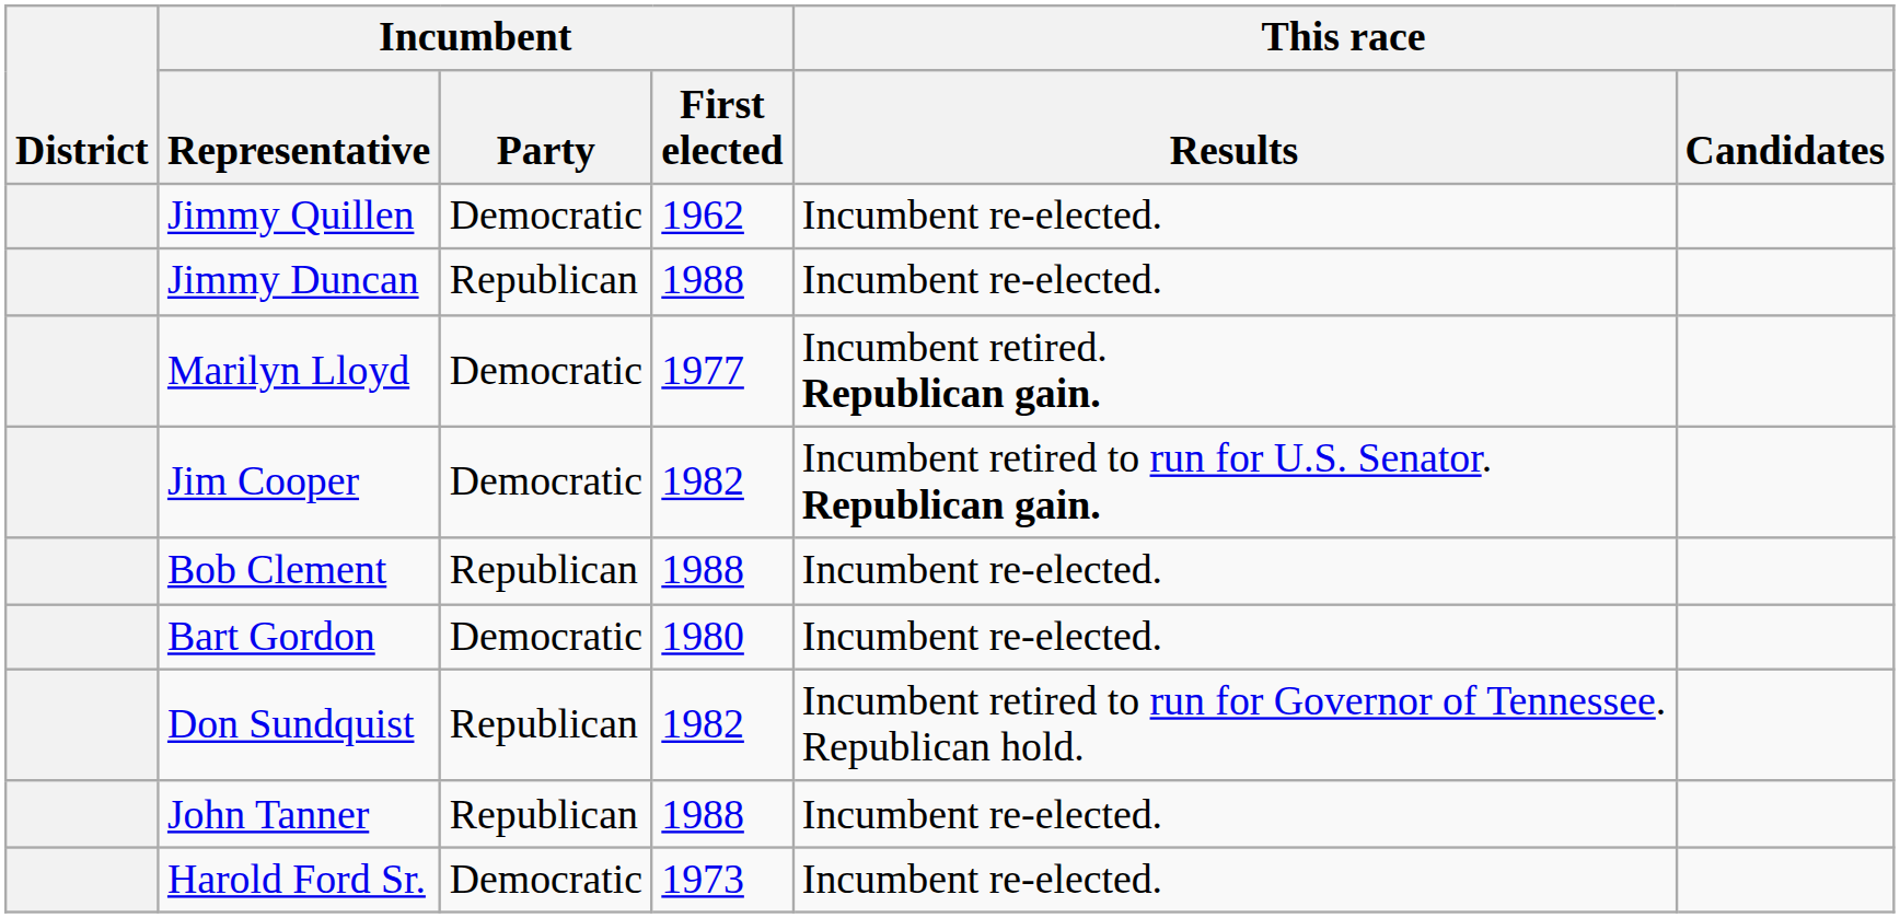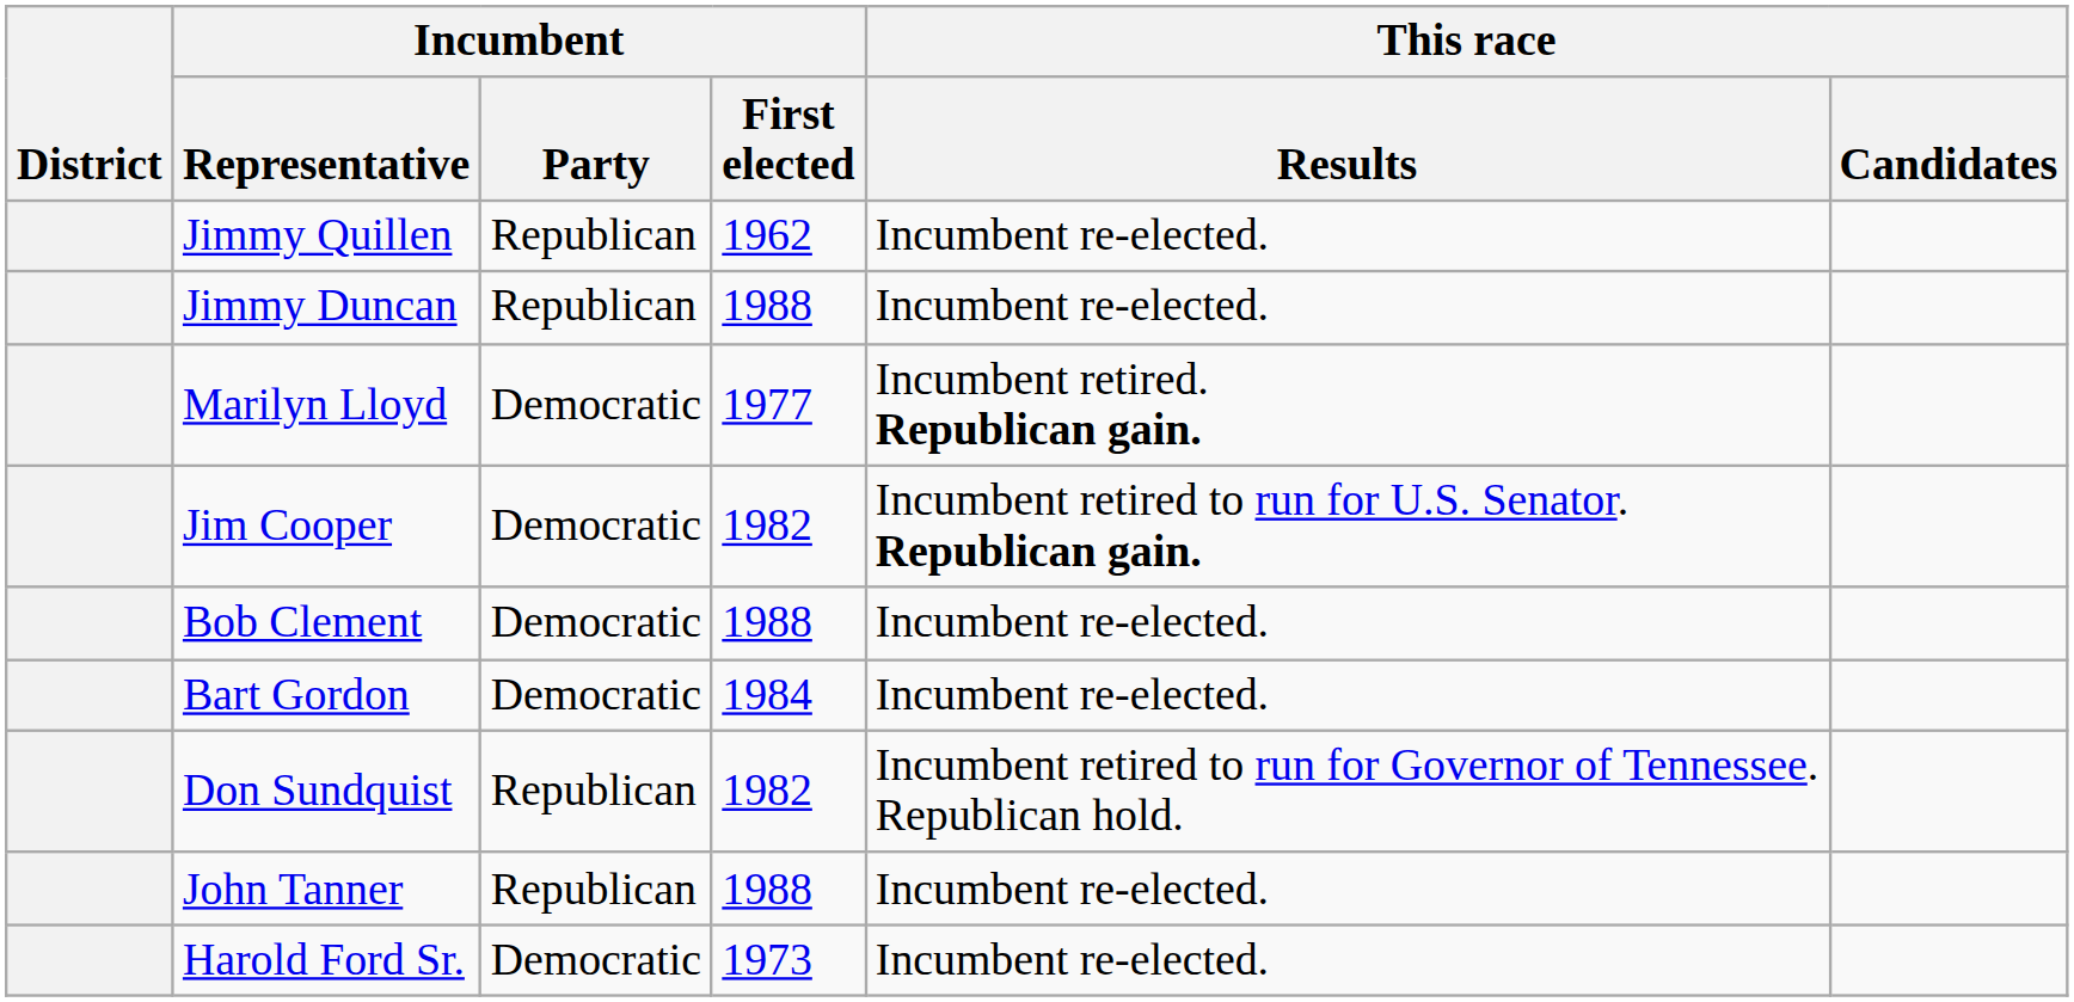 <table class=wikitable>
 <tr valign=bottom>
 <th rowspan=2>District</th>
 <th colspan=3>Incumbent</th>
 <th colspan=2>This race</th>
 </tr>
 <tr valign=bottom>
 <th>Representative</th>
 <th>Party</th>
 <th>First<br>elected</th>
 <th>Results</th>
 <th>Candidates</th>
 </tr>
 <tr>
 <th></th>
 <td><a href='#'>Jimmy Quillen</a></td>
-<td>Democratic</td>
+<td>Republican</td>
 <td><a href='#'>1962</a></td>
 <td>Incumbent re-elected.</td>
 <td nowrap></td>
 </tr>
 <tr>
 <th></th>
 <td><a href='#'>Jimmy Duncan</a></td>
 <td>Republican</td>
 <td><a href='#'>1988</a></td>
 <td>Incumbent re-elected.</td>
 <td nowrap></td>
 </tr>
 <tr>
 <th></th>
 <td><a href='#'>Marilyn Lloyd</a></td>
 <td>Democratic</td>
 <td><a href='#'>1977</a></td>
 <td>Incumbent retired.<br><strong>Republican gain.</strong></td>
 <td nowrap></td>
 </tr>
 <tr>
 <th></th>
 <td><a href='#'>Jim Cooper</a></td>
 <td>Democratic</td>
 <td><a href='#'>1982</a></td>
 <td>Incumbent retired to <a href='#'>run for U.S. Senator</a>.<br><strong>Republican gain.</strong></td>
 <td nowrap></td>
 </tr>
 <tr>
 <th></th>
 <td><a href='#'>Bob Clement</a></td>
-<td>Republican</td>
+<td>Democratic</td>
 <td><a href='#'>1988</a></td>
 <td>Incumbent re-elected.</td>
 <td nowrap><br></td>
 </tr>
 <tr>
 <th></th>
 <td><a href='#'>Bart Gordon</a></td>
 <td>Democratic</td>
-<td><a href='#'>1980</a></td>
+<td><a href='#'>1984</a></td>
 <td>Incumbent re-elected.</td>
 <td nowrap></td>
 </tr>
 <tr>
 <th></th>
 <td><a href='#'>Don Sundquist</a></td>
 <td>Republican</td>
 <td><a href='#'>1982</a></td>
 <td>Incumbent retired to <a href='#'>run for Governor of Tennessee</a>.<br>Republican hold.</td>
 <td nowrap></td>
 </tr>
 <tr>
 <th></th>
 <td><a href='#'>John Tanner</a></td>
 <td>Republican</td>
 <td><a href='#'>1988</a></td>
 <td>Incumbent re-elected.</td>
 <td nowrap></td>
 </tr>
 <tr>
 <th></th>
 <td><a href='#'>Harold Ford Sr.</a></td>
 <td>Democratic</td>
 <td><a href='#'>1973</a></td>
 <td>Incumbent re-elected.</td>
 <td nowrap></td>
 </tr>
 </table>
